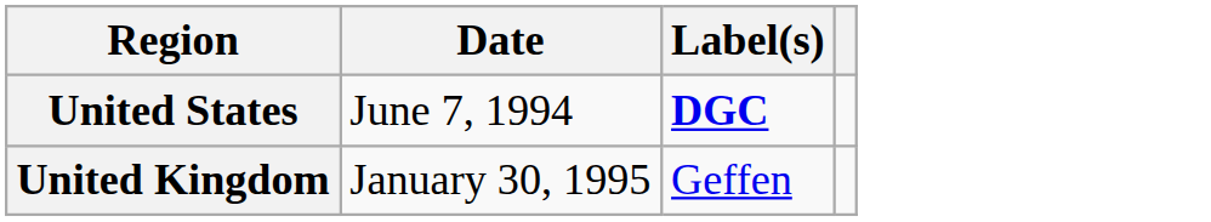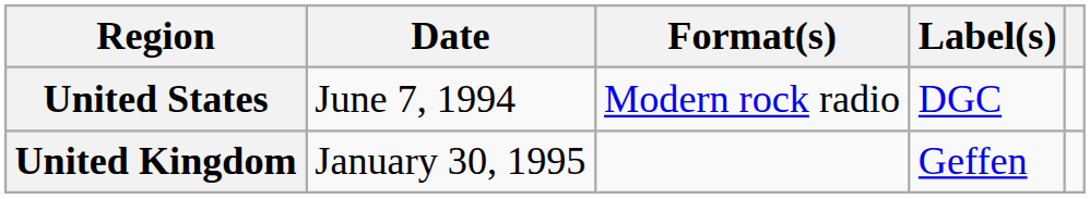 <table class="wikitable plainrowheaders">
 <tr>
 <th scope="col">Region</th>
 <th scope="col">Date</th>
+<th scope="col">Format(s)</th>
 <th scope="col">Label(s)</th>
 <th scope="col"></th>
 </tr>
 <tr>
 <th scope="row">United States</th>
 <td>June 7, 1994</td>
-<td><strong><a href='#'>DGC</a></strong></td>
+<td><a href='#'>Modern rock</a> radio</td>
+<td><a href='#'>DGC</a></td>
 <td></td>
 </tr>
 <tr>
 <th scope="row">United Kingdom</th>
 <td>January 30, 1995</td>
+<td></td>
 <td><a href='#'>Geffen</a></td>
 <td></td>
 </tr>
 </table>
